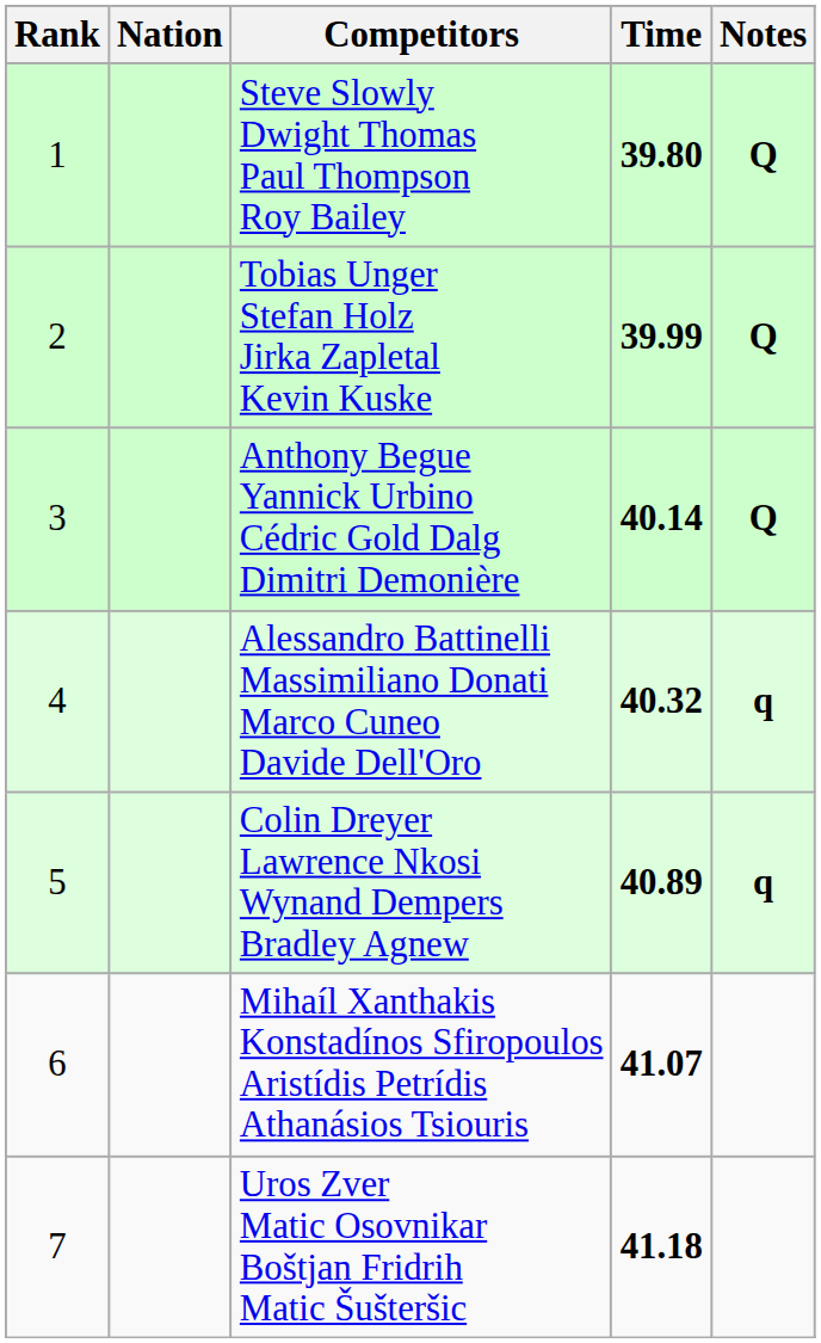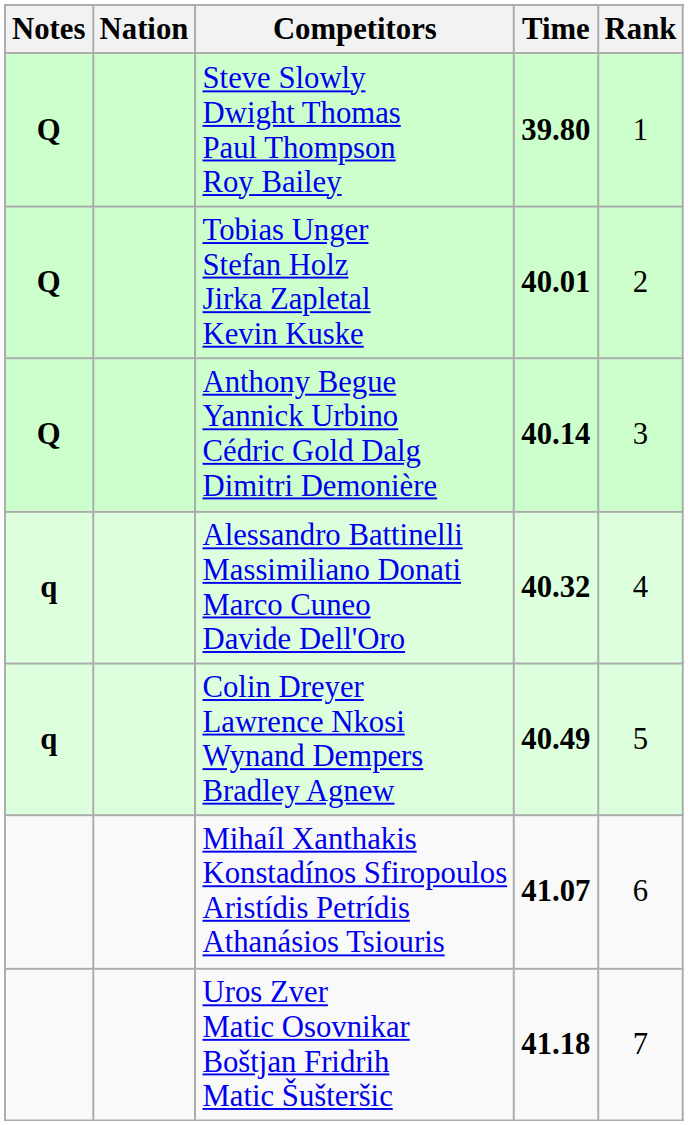 <table class="wikitable sortable" style="text-align:center">
 <tr>
-<th>Rank</th>
+<th>Notes</th>
 <th>Nation</th>
 <th>Competitors</th>
 <th>Time</th>
-<th>Notes</th>
+<th>Rank</th>
 </tr>
 <tr bgcolor=ccffcc>
-<td>1</td>
+<td><strong>Q</strong></td>
 <td align=left></td>
 <td align=left><a href='#'>Steve Slowly</a><br><a href='#'>Dwight Thomas</a><br><a href='#'>Paul Thompson</a><br><a href='#'>Roy Bailey</a></td>
 <td><strong>39.80</strong></td>
-<td><strong>Q</strong></td>
+<td>1</td>
 </tr>
 <tr bgcolor=ccffcc>
-<td>2</td>
+<td><strong>Q</strong></td>
 <td align=left></td>
 <td align=left><a href='#'>Tobias Unger</a><br><a href='#'>Stefan Holz</a><br><a href='#'>Jirka Zapletal</a><br><a href='#'>Kevin Kuske</a></td>
-<td><strong>39.99</strong></td>
-<td><strong>Q</strong></td>
+<td><strong>40.01</strong></td>
+<td>2</td>
 </tr>
 <tr bgcolor=ccffcc>
-<td>3</td>
+<td><strong>Q</strong></td>
 <td align=left></td>
 <td align=left><a href='#'>Anthony Begue</a><br><a href='#'>Yannick Urbino</a><br><a href='#'>Cédric Gold Dalg</a><br><a href='#'>Dimitri Demonière</a></td>
 <td><strong>40.14</strong></td>
-<td><strong>Q</strong></td>
+<td>3</td>
 </tr>
 <tr bgcolor=ddffdd>
-<td>4</td>
+<td><strong>q</strong></td>
 <td align=left></td>
 <td align=left><a href='#'>Alessandro Battinelli</a><br><a href='#'>Massimiliano Donati</a><br><a href='#'>Marco Cuneo</a><br><a href='#'>Davide Dell'Oro</a></td>
 <td><strong>40.32</strong></td>
-<td><strong>q</strong></td>
+<td>4</td>
 </tr>
 <tr bgcolor=ddffdd>
-<td>5</td>
+<td><strong>q</strong></td>
 <td align=left></td>
 <td align=left><a href='#'>Colin Dreyer</a><br><a href='#'>Lawrence Nkosi</a><br><a href='#'>Wynand Dempers</a><br><a href='#'>Bradley Agnew</a></td>
-<td><strong>40.89</strong></td>
-<td><strong>q</strong></td>
+<td><strong>40.49</strong></td>
+<td>5</td>
 </tr>
 <tr>
-<td>6</td>
+<td></td>
 <td align=left></td>
 <td align=left><a href='#'>Mihaíl Xanthakis</a><br><a href='#'>Konstadínos Sfiropoulos</a><br><a href='#'>Aristídis Petrídis</a><br><a href='#'>Athanásios Tsiouris</a></td>
 <td><strong>41.07</strong></td>
-<td></td>
+<td>6</td>
 </tr>
 <tr>
-<td>7</td>
+<td></td>
 <td align=left></td>
 <td align=left><a href='#'>Uros Zver</a><br><a href='#'>Matic Osovnikar</a><br><a href='#'>Boštjan Fridrih</a><br><a href='#'>Matic Šušteršic</a></td>
 <td><strong>41.18</strong></td>
-<td></td>
+<td>7</td>
 </tr>
 </table>
